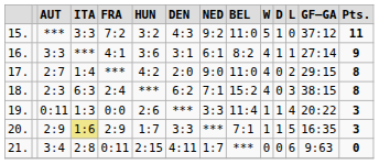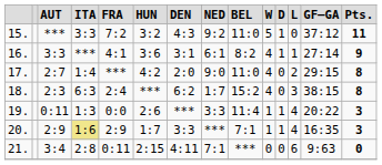 <table class="wikitable">
 <tr bgcolor="#dddddd">
 <td></td>
 <td></td>
 <td><strong>AUT</strong></td>
 <td><strong>ITA</strong></td>
 <td><strong>FRA</strong></td>
 <td><strong>HUN</strong></td>
 <td><strong>DEN</strong></td>
 <td><strong>NED</strong></td>
 <td><strong>BEL</strong></td>
 <td><strong>W</strong></td>
 <td><strong>D</strong></td>
 <td><strong>L</strong></td>
 <td><strong>GF–GA</strong></td>
 <td><strong>Pts.</strong></td>
 </tr>
 <tr align=center>
 <td>15.</td>
 <td align=left></td>
 <td>***</td>
 <td>3:3</td>
 <td>7:2</td>
 <td>3:2</td>
 <td>4:3</td>
 <td>9:2</td>
 <td>11:0</td>
 <td>5</td>
 <td>1</td>
 <td>0</td>
 <td>37:12</td>
 <td><strong>11</strong></td>
 </tr>
 <tr align=center>
 <td>16.</td>
 <td align=left></td>
 <td>3:3</td>
 <td>***</td>
 <td>4:1</td>
 <td>3:6</td>
 <td>3:1</td>
 <td>6:1</td>
 <td>8:2</td>
 <td>4</td>
 <td>1</td>
 <td>1</td>
 <td>27:14</td>
 <td><strong>9</strong></td>
 </tr>
 <tr align=center>
 <td>17.</td>
 <td align=left></td>
 <td>2:7</td>
 <td>1:4</td>
 <td>***</td>
 <td>4:2</td>
 <td>2:0</td>
 <td>9:0</td>
 <td>11:0</td>
 <td>4</td>
 <td>0</td>
 <td>2</td>
 <td>29:15</td>
 <td><strong>8</strong></td>
 </tr>
 <tr align=center>
 <td>18.</td>
 <td align=left></td>
 <td>2:3</td>
 <td>6:3</td>
 <td>2:4</td>
 <td>***</td>
 <td>6:2</td>
-<td>7:1</td>
+<td>1:7</td>
 <td>15:2</td>
 <td>4</td>
 <td>0</td>
 <td>3</td>
 <td>38:15</td>
 <td><strong>8</strong></td>
 </tr>
 <tr align=center>
 <td>19.</td>
 <td align=left></td>
 <td>0:11</td>
 <td>1:3</td>
 <td>0:0</td>
 <td>2:6</td>
 <td>***</td>
 <td>3:3</td>
 <td>11:4</td>
 <td>1</td>
 <td>1</td>
 <td>4</td>
 <td>20:22</td>
 <td><strong>3</strong></td>
 </tr>
 <tr align=center>
 <td>20.</td>
 <td align=left></td>
 <td>2:9</td>
 <td style="background: khaki;">1:6</td>
 <td>2:9</td>
 <td>1:7</td>
 <td>3:3</td>
 <td>***</td>
 <td>7:1</td>
 <td>1</td>
 <td>1</td>
-<td>5</td>
+<td>4</td>
 <td>16:35</td>
 <td><strong>3</strong></td>
 </tr>
 <tr align=center>
 <td>21.</td>
 <td align=left></td>
 <td>3:4</td>
 <td>2:8</td>
 <td>0:11</td>
 <td>2:15</td>
 <td>4:11</td>
-<td>1:7</td>
+<td>7:1</td>
 <td>***</td>
 <td>0</td>
 <td>0</td>
 <td>6</td>
 <td>9:63</td>
 <td><strong>0</strong></td>
 </tr>
 <tr>
 </tr>
 </table>
